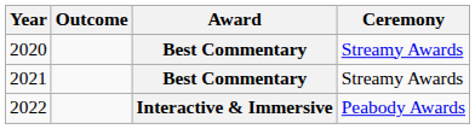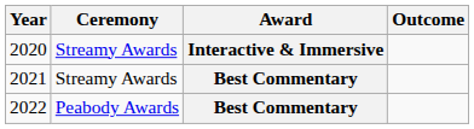 <table class="wikitable sortable plainrowheaders">
 <tr>
 <th scope="col">Year</th>
+<th scope="col">Ceremony</th>
+<th scope="col">Award</th>
 <th scope="col">Outcome</th>
-<th scope="col">Award</th>
-<th scope="col">Ceremony</th>
 </tr>
 <tr>
 <td>2020</td>
+<td><a href='#'>Streamy Awards</a></td>
+<th scope="row">Interactive & Immersive</th>
 <td></td>
-<th scope="row">Best Commentary</th>
-<td><a href='#'>Streamy Awards</a></td>
 </tr>
 <tr>
 <td>2021</td>
+<td>Streamy Awards</td>
+<th scope="row">Best Commentary</th>
 <td></td>
-<th scope="row">Best Commentary</th>
-<td>Streamy Awards</td>
 </tr>
 <tr>
 <td>2022</td>
+<td><a href='#'>Peabody Awards</a></td>
+<th scope="row">Best Commentary</th>
 <td></td>
-<th scope="row">Interactive & Immersive</th>
-<td><a href='#'>Peabody Awards</a></td>
 </tr>
 </table>
